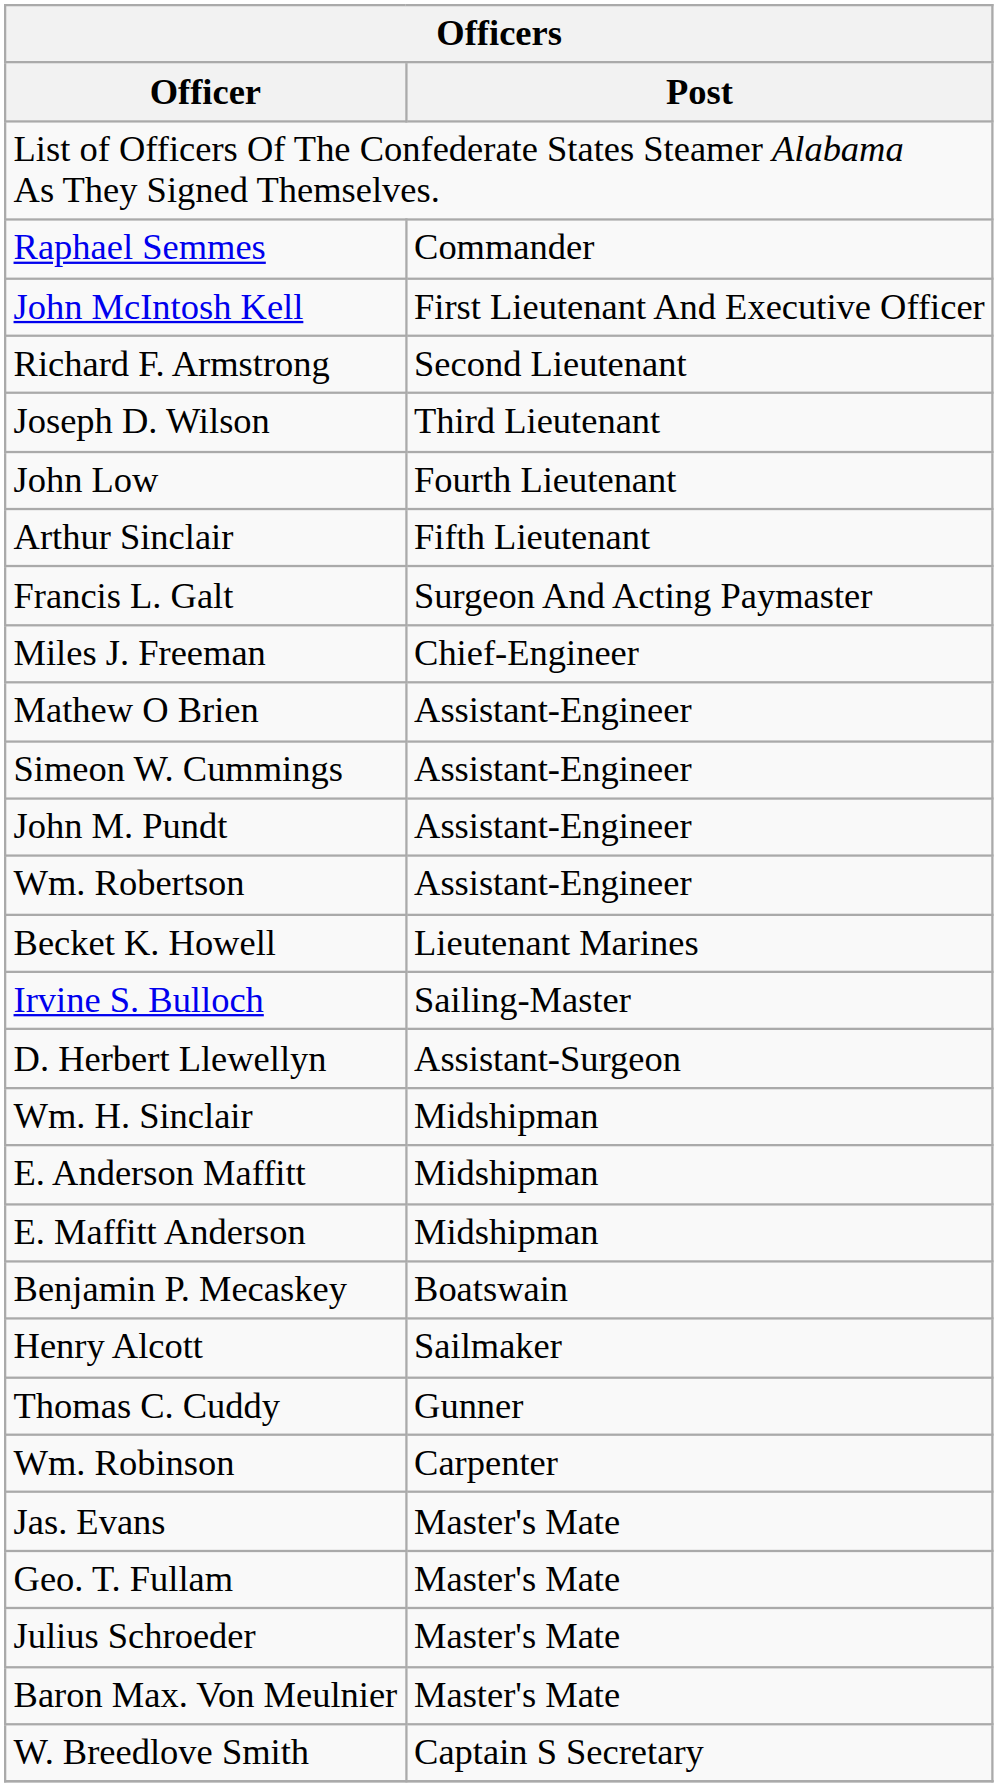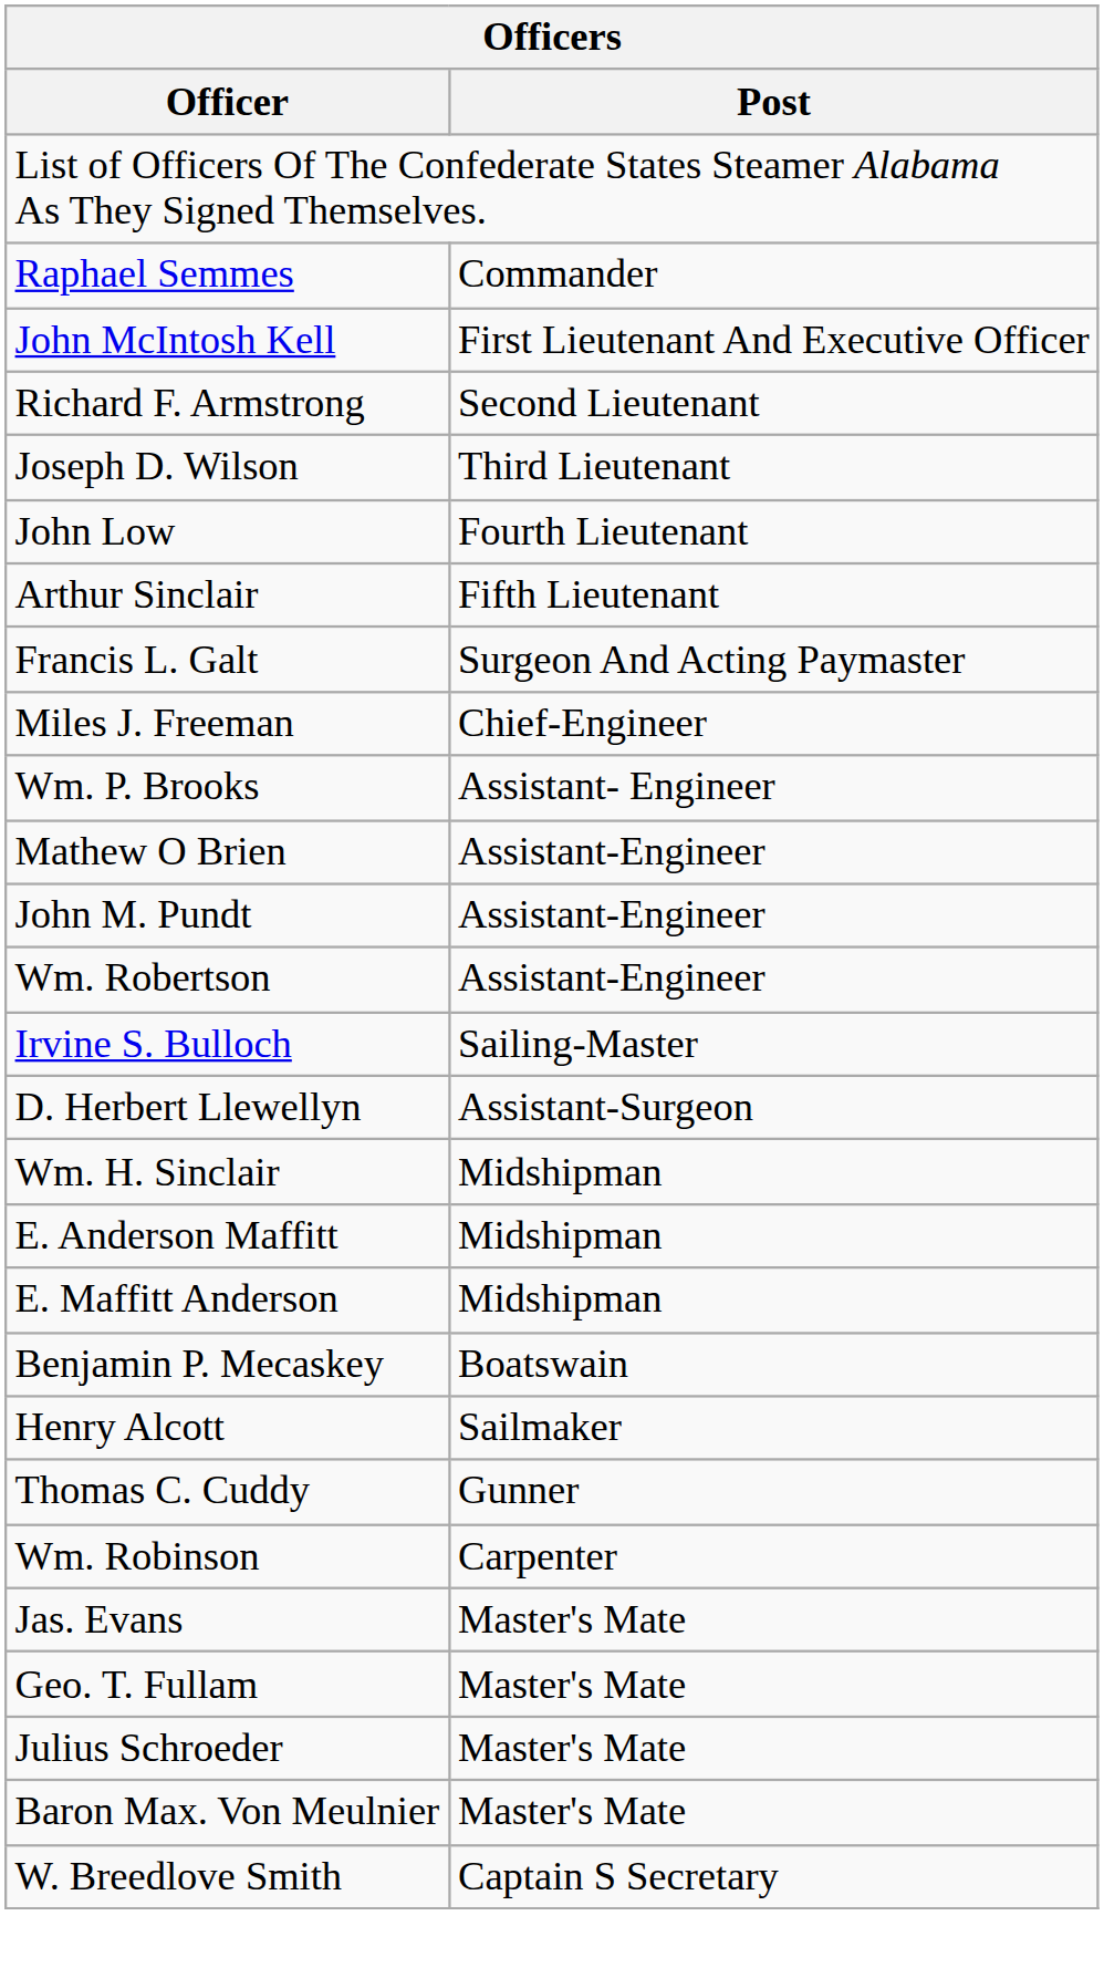 <table class="wikitable">
 <tr>
 <th Colspan = "2">Officers</th>
 </tr>
 <tr>
 <th>Officer</th>
 <th>Post</th>
 </tr>
 <tr>
 <td Colspan="2">List of Officers Of The Confederate States Steamer <em>Alabama</em><br>As They Signed Themselves.</td>
 </tr>
 <tr>
 <td><a href='#'>Raphael Semmes</a></td>
 <td>Commander</td>
 </tr>
 <tr>
 <td><a href='#'>John McIntosh Kell</a></td>
 <td>First Lieutenant And Executive Officer</td>
 </tr>
 <tr>
 <td>Richard F. Armstrong</td>
 <td>Second Lieutenant</td>
 </tr>
 <tr>
 <td>Joseph D. Wilson</td>
 <td>Third Lieutenant</td>
 </tr>
 <tr>
 <td>John Low</td>
 <td>Fourth Lieutenant</td>
 </tr>
 <tr>
 <td>Arthur Sinclair</td>
 <td>Fifth Lieutenant</td>
 </tr>
 <tr>
 <td>Francis L. Galt</td>
 <td>Surgeon And Acting Paymaster</td>
 </tr>
 <tr>
 <td>Miles J. Freeman</td>
 <td>Chief-Engineer</td>
 </tr>
 <tr>
-<td>Mathew O Brien</td>
-<td>Assistant-Engineer</td>
+<td>Wm. P. Brooks</td>
+<td>Assistant- Engineer</td>
 </tr>
 <tr>
-<td>Simeon W. Cummings</td>
+<td>Mathew O Brien</td>
 <td>Assistant-Engineer</td>
 </tr>
 <tr>
 <td>John M. Pundt</td>
 <td>Assistant-Engineer</td>
 </tr>
 <tr>
 <td>Wm. Robertson</td>
 <td>Assistant-Engineer</td>
-</tr>
-<tr>
-<td>Becket K. Howell</td>
-<td>Lieutenant Marines</td>
 </tr>
 <tr>
 <td><a href='#'>Irvine S. Bulloch</a></td>
 <td>Sailing-Master</td>
 </tr>
 <tr>
 <td>D. Herbert Llewellyn</td>
 <td>Assistant-Surgeon</td>
 </tr>
 <tr>
 <td>Wm. H. Sinclair</td>
 <td>Midshipman</td>
 </tr>
 <tr>
 <td>E. Anderson Maffitt</td>
 <td>Midshipman</td>
 </tr>
 <tr>
 <td>E. Maffitt Anderson</td>
 <td>Midshipman</td>
 </tr>
 <tr>
 <td>Benjamin P. Mecaskey</td>
 <td>Boatswain</td>
 </tr>
 <tr>
 <td>Henry Alcott</td>
 <td>Sailmaker</td>
 </tr>
 <tr>
 <td>Thomas C. Cuddy</td>
 <td>Gunner</td>
 </tr>
 <tr>
 <td>Wm. Robinson</td>
 <td>Carpenter</td>
 </tr>
 <tr>
 <td>Jas. Evans</td>
 <td>Master's Mate</td>
 </tr>
 <tr>
 <td>Geo. T. Fullam</td>
 <td>Master's Mate</td>
 </tr>
 <tr>
 <td>Julius Schroeder</td>
 <td>Master's Mate</td>
 </tr>
 <tr>
 <td>Baron Max. Von Meulnier</td>
 <td>Master's Mate</td>
 </tr>
 <tr>
 <td>W. Breedlove Smith</td>
 <td>Captain S Secretary</td>
 </tr>
 <tr>
 </tr>
 </table>
